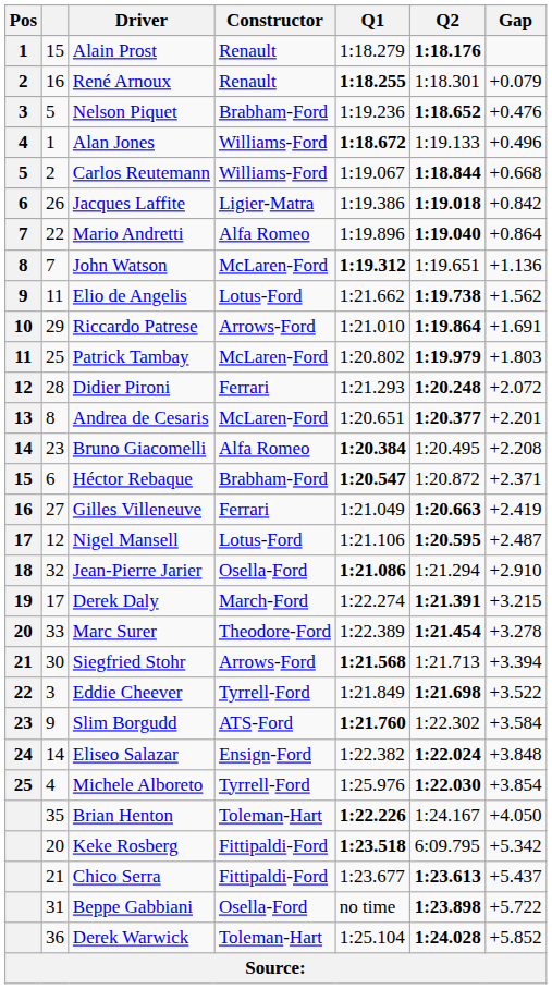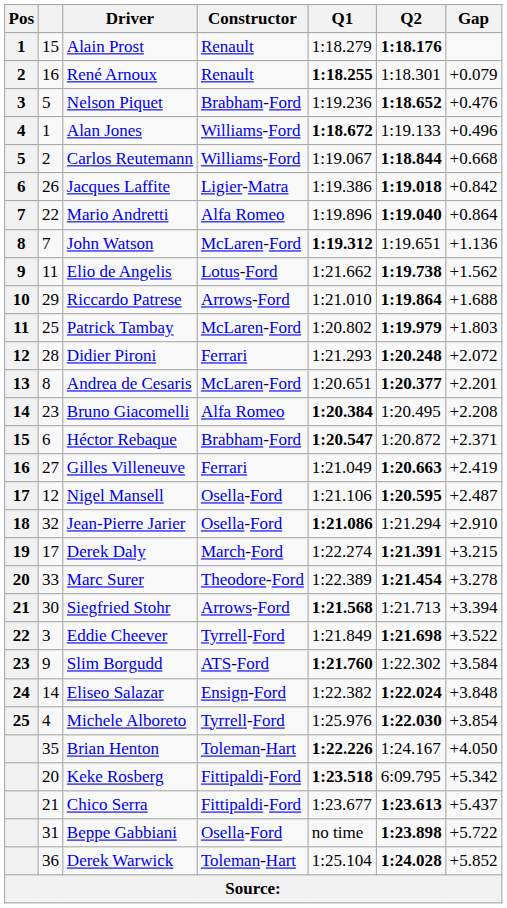 <table class="wikitable sortable" style="font-size: 95%;">
 <tr>
 <th>Pos</th>
 <th></th>
 <th>Driver</th>
 <th>Constructor</th>
 <th>Q1</th>
 <th>Q2</th>
 <th>Gap</th>
 </tr>
 <tr>
 <th>1</th>
 <td>15</td>
 <td data-sort-value="pro"> <a href='#'>Alain Prost</a></td>
 <td><a href='#'>Renault</a></td>
 <td>1:18.279</td>
 <td><strong>1:18.176</strong></td>
 <td></td>
 </tr>
 <tr>
 <th>2</th>
 <td>16</td>
 <td data-sort-value="arn"> <a href='#'>René Arnoux</a></td>
 <td><a href='#'>Renault</a></td>
 <td><strong>1:18.255</strong></td>
 <td>1:18.301</td>
 <td>+0.079</td>
 </tr>
 <tr>
 <th>3</th>
 <td>5</td>
 <td data-sort-value="piq"> <a href='#'>Nelson Piquet</a></td>
 <td><a href='#'>Brabham</a>-<a href='#'>Ford</a></td>
 <td>1:19.236</td>
 <td><strong>1:18.652</strong></td>
 <td>+0.476</td>
 </tr>
 <tr>
 <th>4</th>
 <td>1</td>
 <td data-sort-value="jon"> <a href='#'>Alan Jones</a></td>
 <td><a href='#'>Williams</a>-<a href='#'>Ford</a></td>
 <td><strong>1:18.672</strong></td>
 <td>1:19.133</td>
 <td>+0.496</td>
 </tr>
 <tr>
 <th>5</th>
 <td>2</td>
 <td data-sort-value="reu"> <a href='#'>Carlos Reutemann</a></td>
 <td><a href='#'>Williams</a>-<a href='#'>Ford</a></td>
 <td>1:19.067</td>
 <td><strong>1:18.844</strong></td>
 <td>+0.668</td>
 </tr>
 <tr>
 <th>6</th>
 <td>26</td>
 <td data-sort-value="laf"> <a href='#'>Jacques Laffite</a></td>
 <td><a href='#'>Ligier</a>-<a href='#'>Matra</a></td>
 <td>1:19.386</td>
 <td><strong>1:19.018</strong></td>
 <td>+0.842</td>
 </tr>
 <tr>
 <th>7</th>
 <td>22</td>
 <td data-sort-value="and"> <a href='#'>Mario Andretti</a></td>
 <td><a href='#'>Alfa Romeo</a></td>
 <td>1:19.896</td>
 <td><strong>1:19.040</strong></td>
 <td>+0.864</td>
 </tr>
 <tr>
 <th>8</th>
 <td>7</td>
 <td data-sort-value="wat"> <a href='#'>John Watson</a></td>
 <td><a href='#'>McLaren</a>-<a href='#'>Ford</a></td>
 <td><strong>1:19.312</strong></td>
 <td>1:19.651</td>
 <td>+1.136</td>
 </tr>
 <tr>
 <th>9</th>
 <td>11</td>
 <td data-sort-value="ang"> <a href='#'>Elio de Angelis</a></td>
 <td><a href='#'>Lotus</a>-<a href='#'>Ford</a></td>
 <td>1:21.662</td>
 <td><strong>1:19.738</strong></td>
 <td>+1.562</td>
 </tr>
 <tr>
 <th>10</th>
 <td>29</td>
 <td data-sort-value="pat"> <a href='#'>Riccardo Patrese</a></td>
 <td><a href='#'>Arrows</a>-<a href='#'>Ford</a></td>
 <td>1:21.010</td>
 <td><strong>1:19.864</strong></td>
-<td>+1.691</td>
+<td>+1.688</td>
 </tr>
 <tr>
 <th>11</th>
 <td>25</td>
 <td data-sort-value="tam"> <a href='#'>Patrick Tambay</a></td>
 <td><a href='#'>McLaren</a>-<a href='#'>Ford</a></td>
 <td>1:20.802</td>
 <td><strong>1:19.979</strong></td>
 <td>+1.803</td>
 </tr>
 <tr>
 <th>12</th>
 <td>28</td>
 <td data-sort-value="pir"> <a href='#'>Didier Pironi</a></td>
 <td><a href='#'>Ferrari</a></td>
 <td>1:21.293</td>
 <td><strong>1:20.248</strong></td>
 <td>+2.072</td>
 </tr>
 <tr>
 <th>13</th>
 <td>8</td>
 <td data-sort-value="ces"> <a href='#'>Andrea de Cesaris</a></td>
 <td><a href='#'>McLaren</a>-<a href='#'>Ford</a></td>
 <td>1:20.651</td>
 <td><strong>1:20.377</strong></td>
 <td>+2.201</td>
 </tr>
 <tr>
 <th>14</th>
 <td>23</td>
 <td data-sort-value="gia"> <a href='#'>Bruno Giacomelli</a></td>
 <td><a href='#'>Alfa Romeo</a></td>
 <td><strong>1:20.384</strong></td>
 <td>1:20.495</td>
 <td>+2.208</td>
 </tr>
 <tr>
 <th>15</th>
 <td>6</td>
 <td data-sort-value="reb"> <a href='#'>Héctor Rebaque</a></td>
 <td><a href='#'>Brabham</a>-<a href='#'>Ford</a></td>
 <td><strong>1:20.547</strong></td>
 <td>1:20.872</td>
 <td>+2.371</td>
 </tr>
 <tr>
 <th>16</th>
 <td>27</td>
 <td data-sort-value="vil"> <a href='#'>Gilles Villeneuve</a></td>
 <td><a href='#'>Ferrari</a></td>
 <td>1:21.049</td>
 <td><strong>1:20.663</strong></td>
 <td>+2.419</td>
 </tr>
 <tr>
 <th>17</th>
 <td>12</td>
 <td data-sort-value="man"> <a href='#'>Nigel Mansell</a></td>
-<td><a href='#'>Lotus</a>-<a href='#'>Ford</a></td>
+<td><a href='#'>Osella</a>-<a href='#'>Ford</a></td>
 <td>1:21.106</td>
 <td><strong>1:20.595</strong></td>
 <td>+2.487</td>
 </tr>
 <tr>
 <th>18</th>
 <td>32</td>
 <td data-sort-value="jar"> <a href='#'>Jean-Pierre Jarier</a></td>
 <td><a href='#'>Osella</a>-<a href='#'>Ford</a></td>
 <td><strong>1:21.086</strong></td>
 <td>1:21.294</td>
 <td>+2.910</td>
 </tr>
 <tr>
 <th>19</th>
 <td>17</td>
 <td data-sort-value="dal"> <a href='#'>Derek Daly</a></td>
 <td><a href='#'>March</a>-<a href='#'>Ford</a></td>
 <td>1:22.274</td>
 <td><strong>1:21.391</strong></td>
 <td>+3.215</td>
 </tr>
 <tr>
 <th>20</th>
 <td>33</td>
 <td data-sort-value="sur"> <a href='#'>Marc Surer</a></td>
 <td><a href='#'>Theodore</a>-<a href='#'>Ford</a></td>
 <td>1:22.389</td>
 <td><strong>1:21.454</strong></td>
 <td>+3.278</td>
 </tr>
 <tr>
 <th>21</th>
 <td>30</td>
 <td data-sort-value="sto"> <a href='#'>Siegfried Stohr</a></td>
 <td><a href='#'>Arrows</a>-<a href='#'>Ford</a></td>
 <td><strong>1:21.568</strong></td>
 <td>1:21.713</td>
 <td>+3.394</td>
 </tr>
 <tr>
 <th>22</th>
 <td>3</td>
 <td data-sort-value="che"> <a href='#'>Eddie Cheever</a></td>
 <td><a href='#'>Tyrrell</a>-<a href='#'>Ford</a></td>
 <td>1:21.849</td>
 <td><strong>1:21.698</strong></td>
 <td>+3.522</td>
 </tr>
 <tr>
 <th>23</th>
 <td>9</td>
 <td data-sort-value="bor"> <a href='#'>Slim Borgudd</a></td>
 <td><a href='#'>ATS</a>-<a href='#'>Ford</a></td>
 <td><strong>1:21.760</strong></td>
 <td>1:22.302</td>
 <td>+3.584</td>
 </tr>
 <tr>
 <th>24</th>
 <td>14</td>
 <td data-sort-value="sal"> <a href='#'>Eliseo Salazar</a></td>
 <td><a href='#'>Ensign</a>-<a href='#'>Ford</a></td>
 <td>1:22.382</td>
 <td><strong>1:22.024</strong></td>
 <td>+3.848</td>
 </tr>
 <tr>
 <th>25</th>
 <td>4</td>
 <td data-sort-value="alb"> <a href='#'>Michele Alboreto</a></td>
 <td><a href='#'>Tyrrell</a>-<a href='#'>Ford</a></td>
 <td>1:25.976</td>
 <td><strong>1:22.030</strong></td>
 <td>+3.854</td>
 </tr>
 <tr>
 <th data-sort-value="26"></th>
 <td>35</td>
 <td data-sort-value="hen"> <a href='#'>Brian Henton</a></td>
 <td><a href='#'>Toleman</a>-<a href='#'>Hart</a></td>
 <td><strong>1:22.226</strong></td>
 <td>1:24.167</td>
 <td>+4.050</td>
 </tr>
 <tr>
 <th data-sort-value="27"></th>
 <td>20</td>
 <td data-sort-value="ros"> <a href='#'>Keke Rosberg</a></td>
 <td><a href='#'>Fittipaldi</a>-<a href='#'>Ford</a></td>
 <td><strong>1:23.518</strong></td>
 <td>6:09.795</td>
 <td>+5.342</td>
 </tr>
 <tr>
 <th data-sort-value="28"></th>
 <td>21</td>
 <td data-sort-value="ser"> <a href='#'>Chico Serra</a></td>
 <td><a href='#'>Fittipaldi</a>-<a href='#'>Ford</a></td>
 <td>1:23.677</td>
 <td><strong>1:23.613</strong></td>
 <td>+5.437</td>
 </tr>
 <tr>
 <th data-sort-value="29"></th>
 <td>31</td>
 <td data-sort-value="gab"> <a href='#'>Beppe Gabbiani</a></td>
 <td><a href='#'>Osella</a>-<a href='#'>Ford</a></td>
 <td>no time</td>
 <td><strong>1:23.898</strong></td>
 <td>+5.722</td>
 </tr>
 <tr>
 <th data-sort-value="30"></th>
 <td>36</td>
 <td data-sort-value="war"> <a href='#'>Derek Warwick</a></td>
 <td><a href='#'>Toleman</a>-<a href='#'>Hart</a></td>
 <td>1:25.104</td>
 <td><strong>1:24.028</strong></td>
 <td>+5.852</td>
 </tr>
 <tr>
 <th colspan="7" style="text-align: center">Source: </th>
 </tr>
 </table>
